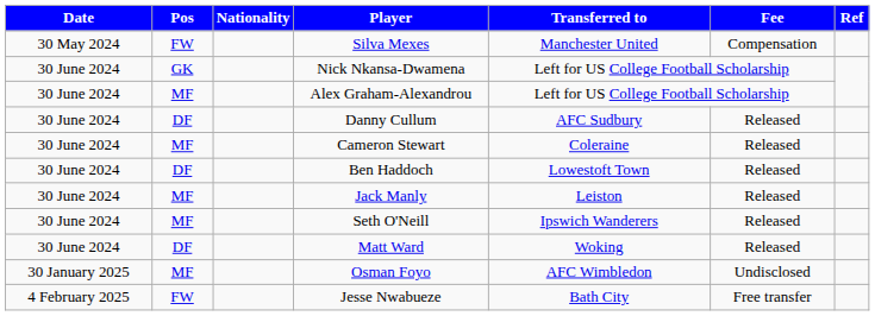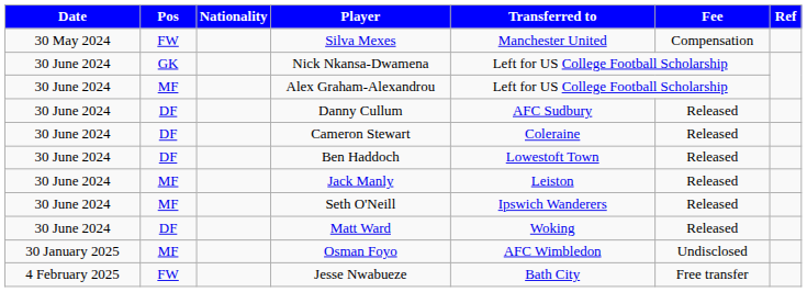 <table class="wikitable"  style="text-align:center; font-size:90%; ">
 <tr>
 <th style="background:#0000FF;color:#FFFFFF;width:130px;">Date</th>
 <th style="background:#0000FF;color:#FFFFFF;width:50px;">Pos</th>
 <th style="background:#0000FF;color:#FFFFFF;width:50px;">Nationality</th>
 <th style="background:#0000FF;color:#FFFFFF;width:175px;">Player</th>
 <th style="background:#0000FF;color:#FFFFFF;width:200px;">Transferred to</th>
 <th style="background:#0000FF;color:#FFFFFF;width:110px;">Fee</th>
 <th style="background:#0000FF;color:#FFFFFF;width:25px;">Ref</th>
 </tr>
 <tr>
 <td>30 May 2024</td>
 <td><a href='#'>FW</a></td>
 <td></td>
 <td><a href='#'>Silva Mexes</a></td>
 <td> <a href='#'>Manchester United</a></td>
 <td>Compensation</td>
 <td></td>
 </tr>
 <tr>
 <td>30 June 2024</td>
 <td><a href='#'>GK</a></td>
 <td></td>
 <td>Nick Nkansa-Dwamena</td>
 <td colspan=2>Left for US <a href='#'>College Football Scholarship</a></td>
 <td rowspan=2></td>
 </tr>
 <tr>
 <td>30 June 2024</td>
 <td><a href='#'>MF</a></td>
 <td></td>
 <td>Alex Graham-Alexandrou</td>
 <td colspan=2>Left for US <a href='#'>College Football Scholarship</a></td>
 </tr>
 <tr>
 <td>30 June 2024</td>
 <td><a href='#'>DF</a></td>
 <td></td>
 <td>Danny Cullum</td>
 <td> <a href='#'>AFC Sudbury</a></td>
 <td>Released</td>
 <td></td>
 </tr>
 <tr>
 <td>30 June 2024</td>
-<td><a href='#'>MF</a></td>
+<td><a href='#'>DF</a></td>
 <td></td>
 <td>Cameron Stewart</td>
 <td> <a href='#'>Coleraine</a></td>
 <td>Released</td>
 <td></td>
 </tr>
 <tr>
 <td>30 June 2024</td>
 <td><a href='#'>DF</a></td>
 <td></td>
 <td>Ben Haddoch</td>
 <td> <a href='#'>Lowestoft Town</a></td>
 <td>Released</td>
 <td></td>
 </tr>
 <tr>
 <td>30 June 2024</td>
 <td><a href='#'>MF</a></td>
 <td></td>
 <td><a href='#'>Jack Manly</a></td>
 <td> <a href='#'>Leiston</a></td>
 <td>Released</td>
 <td></td>
 </tr>
 <tr>
 <td>30 June 2024</td>
 <td><a href='#'>MF</a></td>
 <td></td>
 <td>Seth O'Neill</td>
 <td> <a href='#'>Ipswich Wanderers</a></td>
 <td>Released</td>
 <td></td>
 </tr>
 <tr>
 <td>30 June 2024</td>
 <td><a href='#'>DF</a></td>
 <td></td>
 <td><a href='#'>Matt Ward</a></td>
 <td> <a href='#'>Woking</a></td>
 <td>Released</td>
 <td></td>
 </tr>
 <tr>
 <td>30 January 2025</td>
 <td><a href='#'>MF</a></td>
 <td></td>
 <td><a href='#'>Osman Foyo</a></td>
 <td> <a href='#'>AFC Wimbledon</a></td>
 <td>Undisclosed</td>
 <td></td>
 </tr>
 <tr>
 <td>4 February 2025</td>
 <td><a href='#'>FW</a></td>
 <td></td>
 <td>Jesse Nwabueze</td>
 <td> <a href='#'>Bath City</a></td>
 <td>Free transfer</td>
 <td></td>
 </tr>
 </table>
